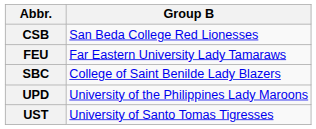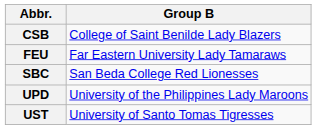 <table class="wikitable" style="margin:1em auto; text-align: center;">
 <tr>
 <th width=70>Abbr.</th>
 <th>Group B</th>
 </tr>
 <tr>
 <th>CSB</th>
-<td style="text-align:left;"> <a href='#'>San Beda College Red Lionesses</a></td>
+<td style="text-align:left;"> <a href='#'>College of Saint Benilde Lady Blazers</a></td>
 </tr>
 <tr>
 <th>FEU</th>
 <td style="text-align:left;"> <a href='#'>Far Eastern University Lady Tamaraws</a></td>
 </tr>
 <tr>
 <th>SBC</th>
-<td style="text-align:left;"> <a href='#'>College of Saint Benilde Lady Blazers</a></td>
+<td style="text-align:left;"> <a href='#'>San Beda College Red Lionesses</a></td>
 </tr>
 <tr>
 <th>UPD</th>
 <td style="text-align:left;"> <a href='#'>University of the Philippines Lady Maroons</a></td>
 </tr>
 <tr>
 <th>UST</th>
 <td style="text-align:left;"> <a href='#'>University of Santo Tomas Tigresses</a></td>
 </tr>
 </table>
